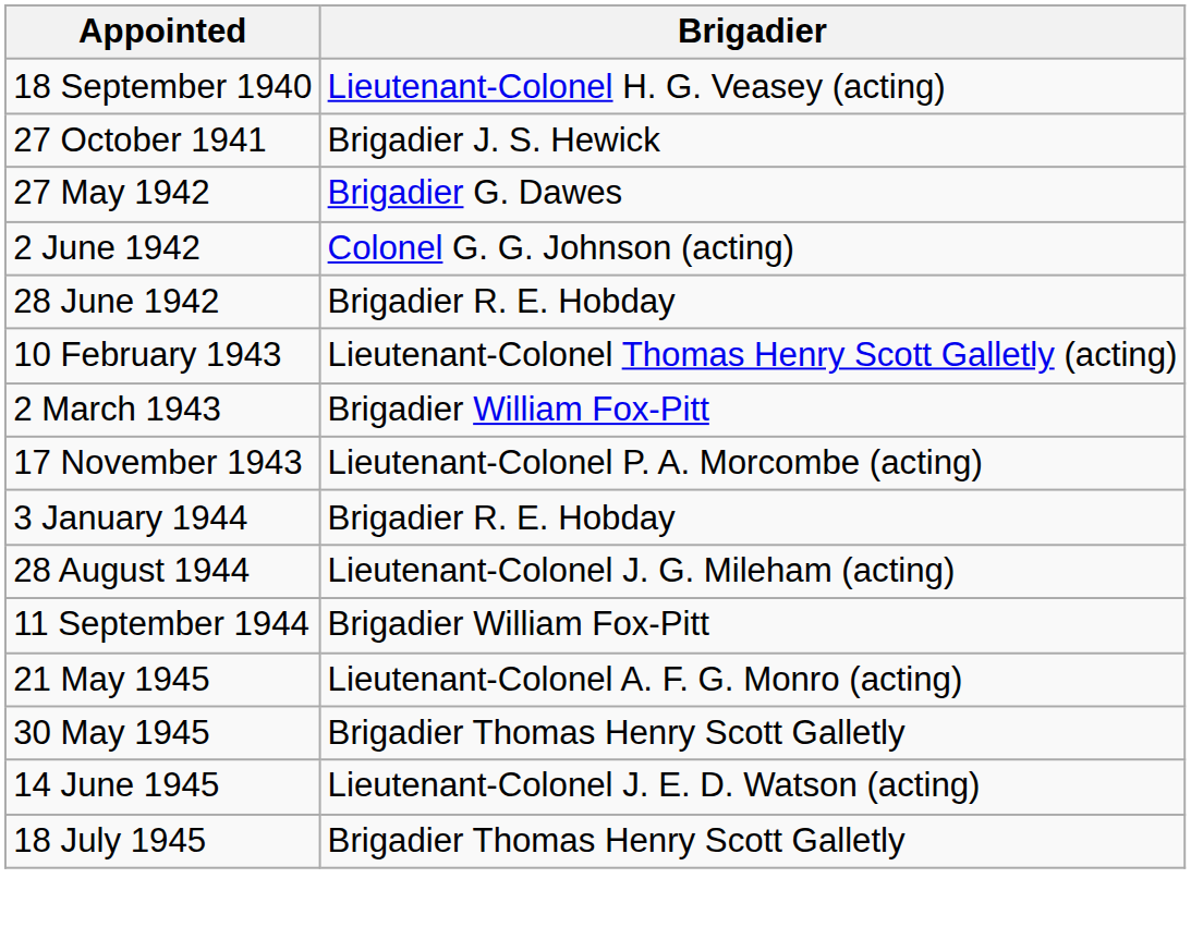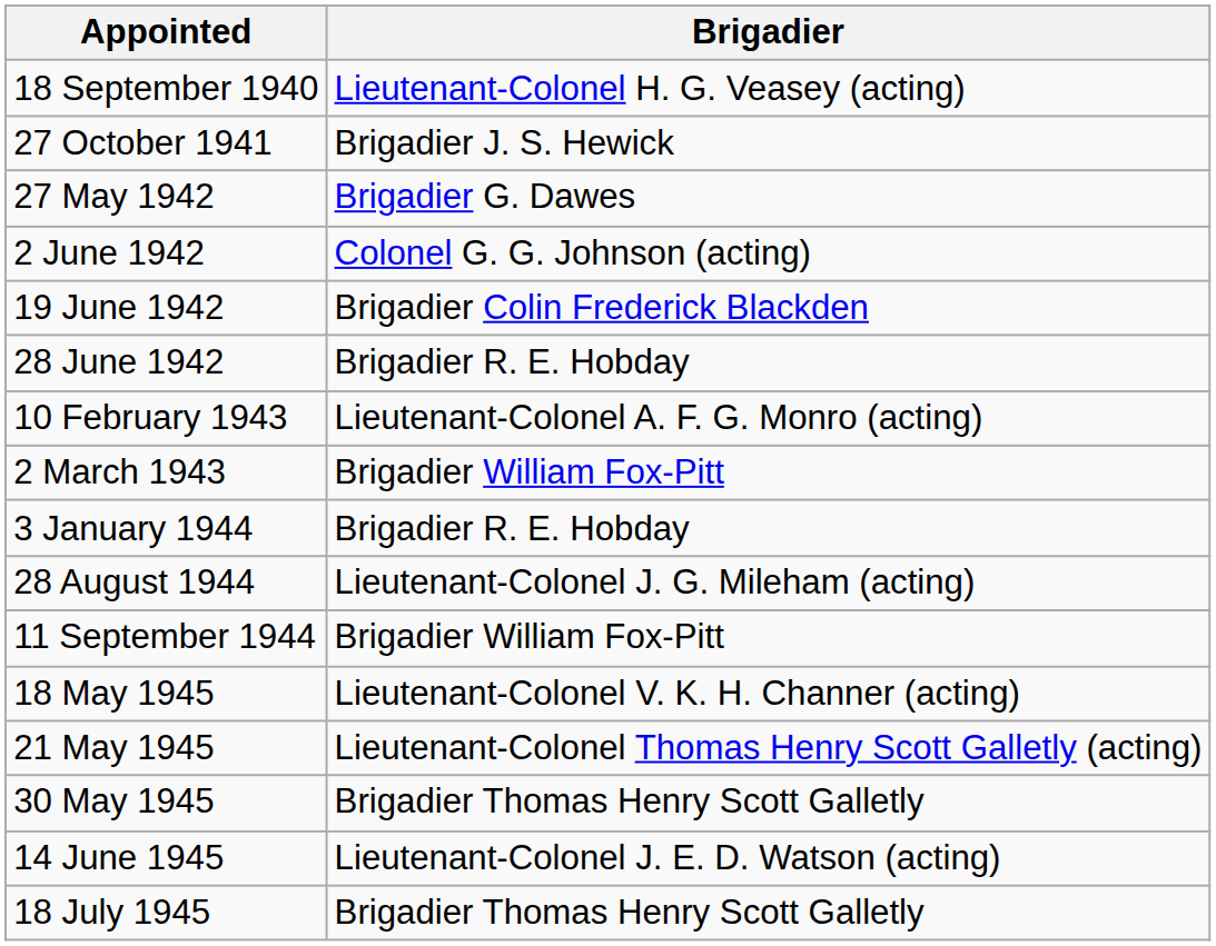 <table class="wikitable" style="text-align: left; border-spacing: 2px; border: 1px solid darkgray;">
 <tr>
 <th>Appointed</th>
 <th>Brigadier</th>
 </tr>
 <tr>
 <td>18 September 1940</td>
 <td><a href='#'>Lieutenant-Colonel</a> H. G. Veasey (acting)</td>
 </tr>
 <tr>
 <td>27 October 1941</td>
 <td>Brigadier J. S. Hewick</td>
 </tr>
 <tr>
 <td>27 May 1942</td>
 <td><a href='#'>Brigadier</a> G. Dawes</td>
 </tr>
 <tr>
 <td>2 June 1942</td>
 <td><a href='#'>Colonel</a> G. G. Johnson (acting)</td>
 </tr>
 <tr>
+<td>19 June 1942</td>
+<td>Brigadier <a href='#'>Colin Frederick Blackden</a></td>
+</tr>
+<tr>
 <td>28 June 1942</td>
 <td>Brigadier R. E. Hobday</td>
 </tr>
 <tr>
 <td>10 February 1943</td>
-<td>Lieutenant-Colonel <a href='#'>Thomas Henry Scott Galletly</a> (acting)</td>
+<td>Lieutenant-Colonel A. F. G. Monro (acting)</td>
 </tr>
 <tr>
 <td>2 March 1943</td>
 <td>Brigadier <a href='#'>William Fox-Pitt</a></td>
-</tr>
-<tr>
-<td>17 November 1943</td>
-<td>Lieutenant-Colonel P. A. Morcombe (acting)</td>
 </tr>
 <tr>
 <td>3 January 1944</td>
 <td>Brigadier R. E. Hobday</td>
 </tr>
 <tr>
 <td>28 August 1944</td>
 <td>Lieutenant-Colonel J. G. Mileham (acting)</td>
 </tr>
 <tr>
 <td>11 September 1944</td>
 <td>Brigadier William Fox-Pitt</td>
 </tr>
 <tr>
+<td>18 May 1945</td>
+<td>Lieutenant-Colonel V. K. H. Channer (acting)</td>
+</tr>
+<tr>
 <td>21 May 1945</td>
-<td>Lieutenant-Colonel A. F. G. Monro (acting)</td>
+<td>Lieutenant-Colonel <a href='#'>Thomas Henry Scott Galletly</a> (acting)</td>
 </tr>
 <tr>
 <td>30 May 1945</td>
 <td>Brigadier Thomas Henry Scott Galletly</td>
 </tr>
 <tr>
 <td>14 June 1945</td>
 <td>Lieutenant-Colonel J. E. D. Watson (acting)</td>
 </tr>
 <tr>
 <td>18 July 1945</td>
 <td>Brigadier Thomas Henry Scott Galletly</td>
 </tr>
 </table>
